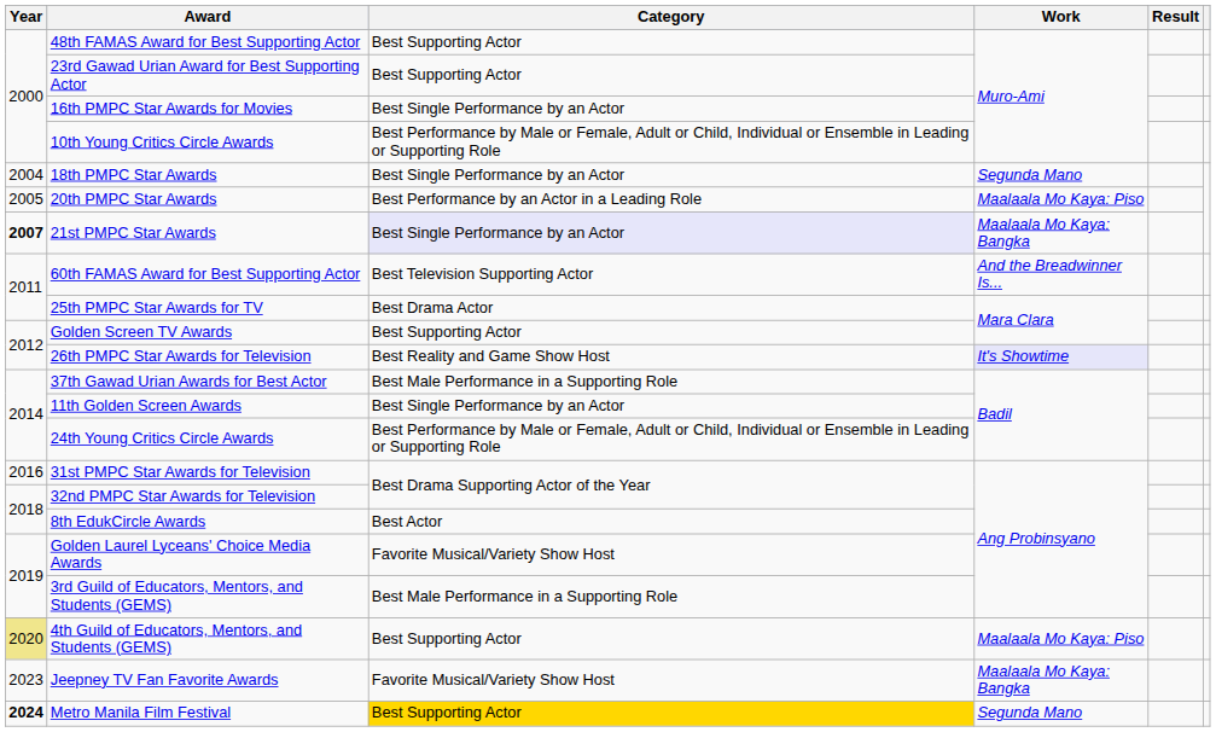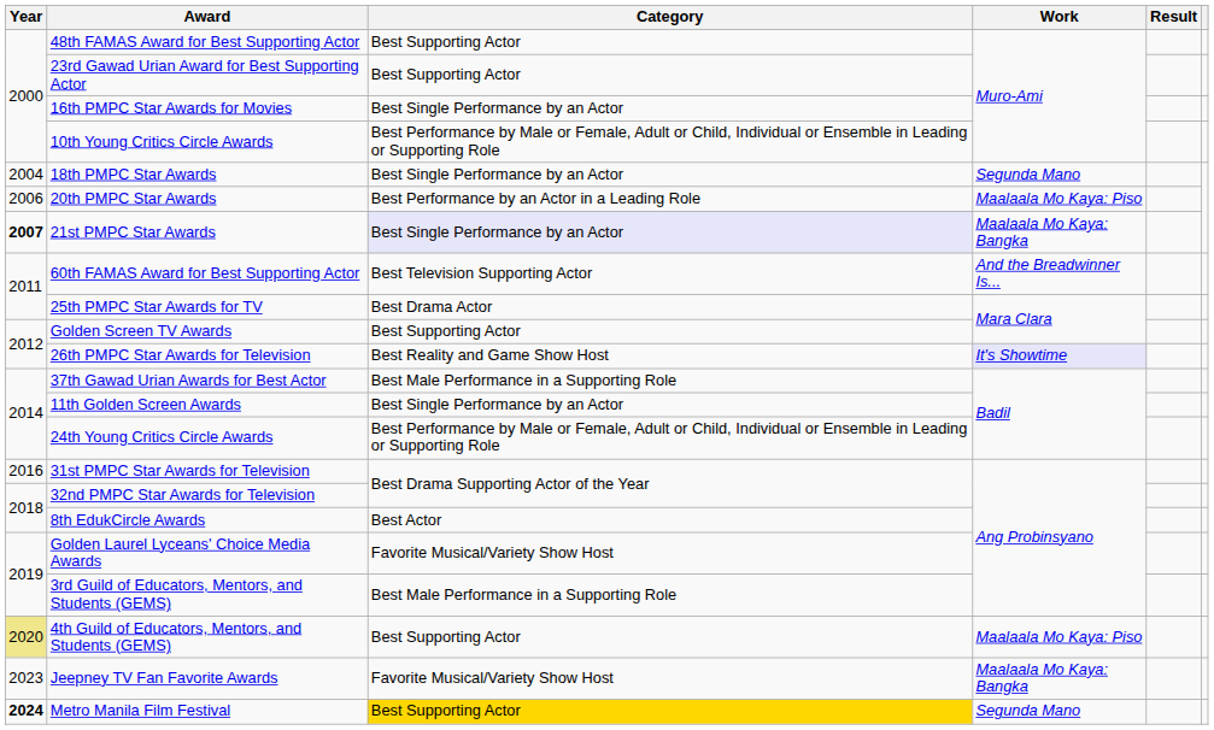 <table class="wikitable">
 <tr style="background:#b0c4de; text-align:center;">
 <th>Year</th>
 <th>Award</th>
 <th>Category</th>
 <th>Work</th>
 <th>Result</th>
 <th></th>
 </tr>
 <tr>
 <td rowspan="4">2000</td>
 <td><a href='#'>48th FAMAS Award for Best Supporting Actor</a></td>
 <td>Best Supporting Actor</td>
 <td rowspan="4"><em><a href='#'>Muro-Ami</a></em></td>
 <td></td>
 <td style="text-align: center;"></td>
 </tr>
 <tr>
 <td><a href='#'>23rd Gawad Urian Award for Best Supporting Actor</a></td>
 <td>Best Supporting Actor</td>
 <td></td>
 <td style="text-align: center;"></td>
 </tr>
 <tr>
 <td><a href='#'>16th PMPC Star Awards for Movies</a></td>
 <td>Best Single Performance by an Actor</td>
 <td></td>
 <td style="text-align: center;"></td>
 </tr>
 <tr>
 <td><a href='#'>10th Young Critics Circle Awards</a></td>
 <td>Best Performance by Male or Female, Adult or Child, Individual or Ensemble in Leading or Supporting Role</td>
 <td></td>
 <td style="text-align: center;"></td>
 </tr>
 <tr>
 <td>2004</td>
 <td><a href='#'>18th PMPC Star Awards</a></td>
 <td>Best Single Performance by an Actor</td>
 <td><em><a href='#'>Segunda Mano</a></em></td>
 <td></td>
 </tr>
 <tr>
-<td>2005</td>
+<td>2006</td>
 <td><a href='#'>20th PMPC Star Awards</a></td>
 <td>Best Performance by an Actor in a Leading Role</td>
 <td><em><a href='#'>Maalaala Mo Kaya: Piso</a></em></td>
 <td></td>
 </tr>
 <tr>
 <td><strong>2007</strong></td>
 <td><a href='#'>21st PMPC Star Awards</a></td>
 <td style="background: lavender;">Best Single Performance by an Actor</td>
 <td><em><a href='#'>Maalaala Mo Kaya: Bangka</a></em></td>
 <td></td>
 </tr>
 <tr>
 <td rowspan="2">2011</td>
 <td><a href='#'>60th FAMAS Award for Best Supporting Actor</a></td>
 <td>Best Television Supporting Actor</td>
 <td><em><a href='#'>And the Breadwinner Is...</a></em></td>
 <td></td>
 <td style="text-align: center;"></td>
 </tr>
 <tr>
 <td><a href='#'>25th PMPC Star Awards for TV</a></td>
 <td>Best Drama Actor</td>
 <td rowspan="2"><em><a href='#'>Mara Clara</a></em></td>
 <td></td>
 <td></td>
 </tr>
 <tr>
 <td rowspan="2">2012</td>
 <td><a href='#'>Golden Screen TV Awards</a></td>
 <td>Best Supporting Actor</td>
 <td></td>
 <td></td>
 </tr>
 <tr>
 <td><a href='#'>26th PMPC Star Awards for Television</a></td>
 <td>Best Reality and Game Show  Host</td>
 <td style="background: lavender;"><em><a href='#'>It's Showtime</a></em></td>
 <td></td>
 <td style="text-align: center;"></td>
 </tr>
 <tr>
 <td rowspan="3">2014</td>
 <td><a href='#'>37th Gawad Urian Awards for Best Actor</a></td>
 <td>Best Male Performance in a Supporting Role</td>
 <td rowspan="3"><em><a href='#'>Badil</a></em></td>
 <td></td>
 <td style="text-align: center;"></td>
 </tr>
 <tr>
 <td><a href='#'>11th Golden Screen Awards</a></td>
 <td>Best Single Performance by an Actor</td>
 <td></td>
 <td style="text-align: center;"></td>
 </tr>
 <tr>
 <td><a href='#'>24th Young Critics Circle Awards</a></td>
 <td>Best Performance by Male or Female, Adult or Child, Individual or Ensemble in Leading or Supporting Role</td>
 <td></td>
 <td style="text-align: center;"></td>
 </tr>
 <tr>
 <td>2016</td>
 <td><a href='#'>31st PMPC Star Awards for Television</a></td>
 <td rowspan="2">Best Drama Supporting Actor of the Year</td>
 <td rowspan="5"><em><a href='#'>Ang Probinsyano</a></em></td>
 <td></td>
 <td style="text-align: center;"></td>
 </tr>
 <tr>
 <td rowspan="2">2018</td>
 <td><a href='#'>32nd PMPC Star Awards for Television</a></td>
 <td></td>
 <td style="text-align: center;"></td>
 </tr>
 <tr>
 <td><a href='#'>8th EdukCircle Awards</a></td>
 <td>Best Actor</td>
 <td></td>
 <td style="text-align: center;"></td>
 </tr>
 <tr>
 <td rowspan="2">2019</td>
 <td><a href='#'>Golden Laurel Lyceans' Choice Media Awards</a></td>
 <td>Favorite Musical/Variety Show Host</td>
 <td></td>
 <td style="text-align: center;"></td>
 </tr>
 <tr>
 <td><a href='#'>3rd Guild of Educators, Mentors, and Students (GEMS)</a></td>
 <td>Best Male Performance in a Supporting Role</td>
 <td></td>
 <td style="text-align: center;"></td>
 </tr>
 <tr>
 <td style="background: khaki;">2020</td>
 <td><a href='#'>4th Guild of Educators, Mentors, and Students (GEMS)</a></td>
 <td>Best Supporting Actor</td>
 <td><em><a href='#'>Maalaala Mo Kaya: Piso</a></em></td>
 <td></td>
 <td style="text-align: center;"></td>
 </tr>
 <tr>
 <td>2023</td>
 <td><a href='#'>Jeepney TV Fan Favorite Awards</a></td>
 <td>Favorite Musical/Variety Show Host</td>
 <td><em><a href='#'>Maalaala Mo Kaya: Bangka</a></em></td>
 <td></td>
 <td style="text-align: center;"></td>
 </tr>
 <tr>
 <td><strong>2024</strong></td>
 <td><a href='#'>Metro Manila Film Festival</a></td>
 <td style="background: gold;">Best Supporting Actor</td>
 <td><em><a href='#'>Segunda Mano</a></em></td>
 <td></td>
 <td></td>
 </tr>
 </table>
